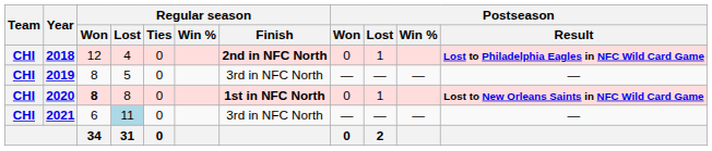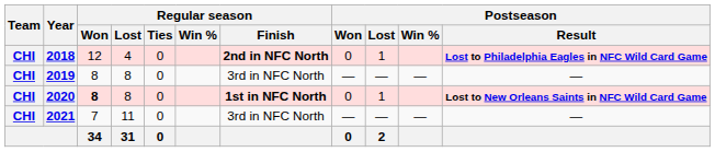 <table class="wikitable" style="font-size: 95%; text-align:center;">
 <tr>
 <th rowspan="2">Team</th>
 <th rowspan="2">Year</th>
 <th colspan="5">Regular season</th>
 <th colspan="4">Postseason</th>
 </tr>
 <tr>
 <th>Won</th>
 <th>Lost</th>
 <th>Ties</th>
 <th>Win %</th>
 <th>Finish</th>
 <th>Won</th>
 <th>Lost</th>
 <th>Win %</th>
 <th>Result</th>
 </tr>
 <tr style="background:#fdd;">
 <th><a href='#'>CHI</a></th>
 <th><a href='#'>2018</a></th>
 <td>12</td>
 <td>4</td>
 <td>0</td>
 <td></td>
 <td><strong>2nd in NFC North</strong></td>
 <td>0</td>
 <td>1</td>
 <td></td>
 <td><small><strong><a href='#'>Lost</a> to <a href='#'>Philadelphia Eagles</a> in <a href='#'>NFC Wild Card Game</a></strong></small></td>
 </tr>
 <tr>
 <th><a href='#'>CHI</a></th>
 <th><a href='#'>2019</a></th>
 <td>8</td>
-<td>5</td>
+<td>8</td>
 <td>0</td>
 <td></td>
 <td>3rd in NFC North</td>
 <td>—</td>
 <td>—</td>
 <td>—</td>
 <td>—</td>
 </tr>
 <tr style="background:#fdd;">
 <th><a href='#'>CHI</a></th>
 <th><a href='#'>2020</a></th>
 <td><strong>8</strong></td>
 <td>8</td>
 <td>0</td>
 <td></td>
 <td><strong>1st in NFC North</strong></td>
 <td>0</td>
 <td>1</td>
 <td></td>
 <td><small><strong>Lost to <a href='#'>New Orleans Saints</a> in <a href='#'>NFC Wild Card Game</a></strong> </small></td>
 </tr>
 <tr>
 <th><a href='#'>CHI</a></th>
 <th><a href='#'>2021</a></th>
-<td>6</td>
-<td style="background: lightblue;">11</td>
+<td>7</td>
+<td>11</td>
 <td>0</td>
 <td></td>
 <td>3rd in NFC North</td>
 <td>—</td>
 <td>—</td>
 <td>—</td>
 <td>—</td>
 </tr>
 <tr>
 <th colspan="2"></th>
 <th>34</th>
 <th>31</th>
 <th>0</th>
 <th></th>
 <th></th>
 <th>0</th>
 <th>2</th>
 <th></th>
 <th></th>
 </tr>
 </table>
